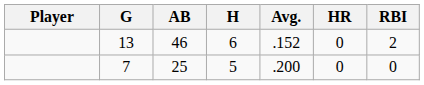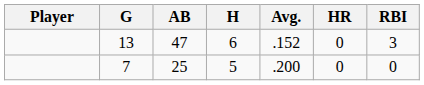 <table class="wikitable sortable">
 <tr>
 <th bgcolor="#DDDDFF" width="16%">Player</th>
 <th bgcolor="#DDDDFF" width="9%">G</th>
 <th bgcolor="#DDDDFF" width="9%">AB</th>
 <th bgcolor="#DDDDFF" width="9%">H</th>
 <th bgcolor="#DDDDFF" width="9%">Avg.</th>
 <th bgcolor="#DDDDFF" width="9%">HR</th>
 <th bgcolor="#DDDDFF" width="9%">RBI</th>
 </tr>
 <tr align="center">
 <td></td>
 <td>13</td>
-<td>46</td>
+<td>47</td>
 <td>6</td>
 <td>.152</td>
 <td>0</td>
-<td>2</td>
+<td>3</td>
 </tr>
 <tr align="center">
 <td></td>
 <td>7</td>
 <td>25</td>
 <td>5</td>
 <td>.200</td>
 <td>0</td>
 <td>0</td>
 </tr>
 </table>
